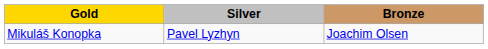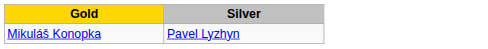 <table class="wikitable" style="text-align:left">
 <tr align="center">
 <td width=200 bgcolor=gold><strong>Gold</strong></td>
 <td width=200 bgcolor=silver><strong>Silver</strong></td>
-<td width=200 bgcolor=CC9966><strong>Bronze</strong></td>
 </tr>
 <tr>
 <td><a href='#'>Mikuláš Konopka</a><br><em></em></td>
 <td><a href='#'>Pavel Lyzhyn</a><br><em></em></td>
-<td><a href='#'>Joachim Olsen</a><br><em></em></td>
 </tr>
 </table>
